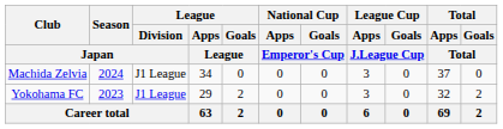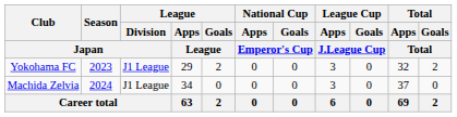 <table class="wikitable" style="text-align: center">
 <tr>
 <th rowspan="2">Club</th>
 <th rowspan="2">Season</th>
 <th colspan="3">League</th>
 <th colspan="2">National Cup</th>
 <th colspan="2">League Cup</th>
 <th colspan="2">Total</th>
 </tr>
 <tr>
 <th>Division</th>
 <th>Apps</th>
 <th>Goals</th>
 <th>Apps</th>
 <th>Goals</th>
 <th>Apps</th>
 <th>Goals</th>
 <th>Apps</th>
 <th>Goals</th>
 </tr>
 <tr>
 <th colspan=3>Japan</th>
 <th colspan=2>League</th>
 <th colspan=2><a href='#'>Emperor's Cup</a></th>
 <th colspan=2><a href='#'>J.League Cup</a></th>
 <th colspan=2>Total</th>
 </tr>
 <tr>
+<td><a href='#'>Yokohama FC</a></td>
+<td><a href='#'>2023</a></td>
+<td><a href='#'>J1 League</a></td>
+<td>29</td>
+<td>2</td>
+<td>0</td>
+<td>0</td>
+<td>3</td>
+<td>0</td>
+<td>32</td>
+<td>2</td>
+</tr>
+<tr>
 <td><a href='#'>Machida Zelvia</a></td>
 <td><a href='#'>2024</a></td>
 <td>J1 League</td>
 <td>34</td>
 <td>0</td>
 <td>0</td>
 <td>0</td>
 <td>3</td>
 <td>0</td>
 <td>37</td>
 <td>0</td>
 </tr>
 <tr>
-<td><a href='#'>Yokohama FC</a></td>
-<td><a href='#'>2023</a></td>
-<td><a href='#'>J1 League</a></td>
-<td>29</td>
-<td>2</td>
-<td>0</td>
-<td>0</td>
-<td>3</td>
-<td>0</td>
-<td>32</td>
-<td>2</td>
-</tr>
-<tr>
 <th colspan=3>Career total</th>
 <th>63</th>
 <th>2</th>
 <th>0</th>
 <th>0</th>
 <th>6</th>
 <th>0</th>
 <th>69</th>
 <th>2</th>
 </tr>
 </table>
